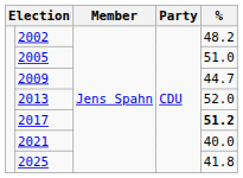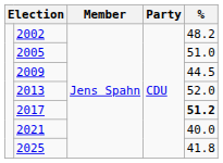 <table class=wikitable>
 <tr>
 <th colspan=2>Election</th>
 <th>Member</th>
 <th>Party</th>
 <th>%</th>
 </tr>
 <tr>
 <td rowspan=7 bgcolor=></td>
 <td><a href='#'>2002</a></td>
 <td rowspan=7><a href='#'>Jens Spahn</a></td>
 <td rowspan=7><a href='#'>CDU</a></td>
 <td align=right>48.2</td>
 </tr>
 <tr>
 <td><a href='#'>2005</a></td>
 <td align=right>51.0</td>
 </tr>
 <tr>
 <td><a href='#'>2009</a></td>
-<td align=right>44.7</td>
+<td align=right>44.5</td>
 </tr>
 <tr>
 <td><a href='#'>2013</a></td>
 <td align=right>52.0</td>
 </tr>
 <tr>
 <td><a href='#'>2017</a></td>
 <td align=right><strong>51.2</strong></td>
 </tr>
 <tr>
 <td><a href='#'>2021</a></td>
 <td align=right>40.0</td>
 </tr>
 <tr>
 <td><a href='#'>2025</a></td>
 <td align=right>41.8</td>
 </tr>
 </table>
